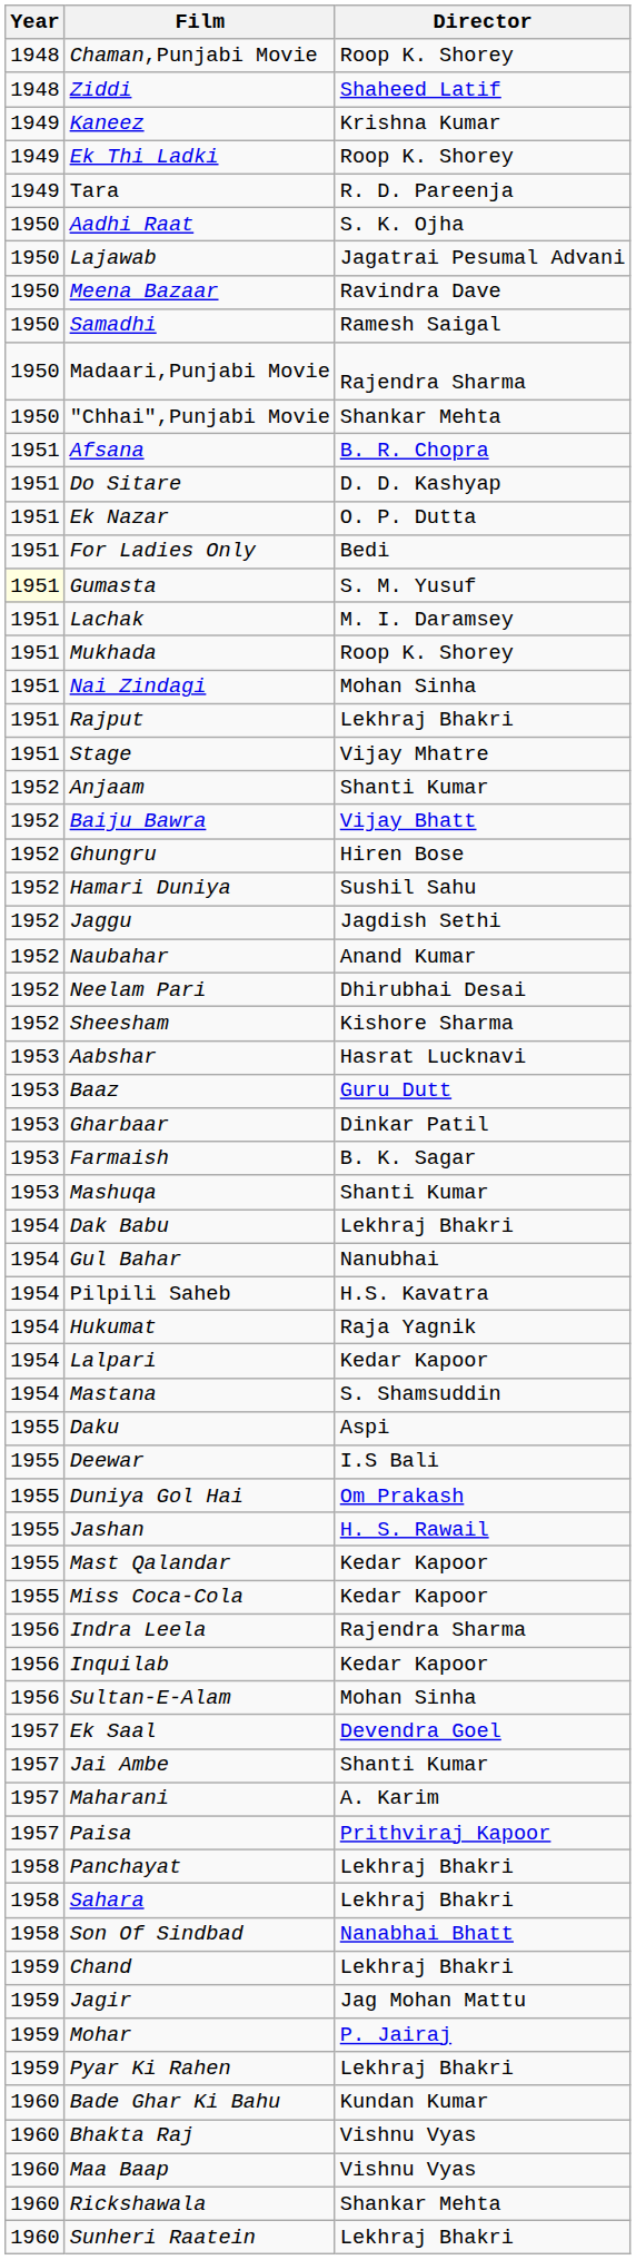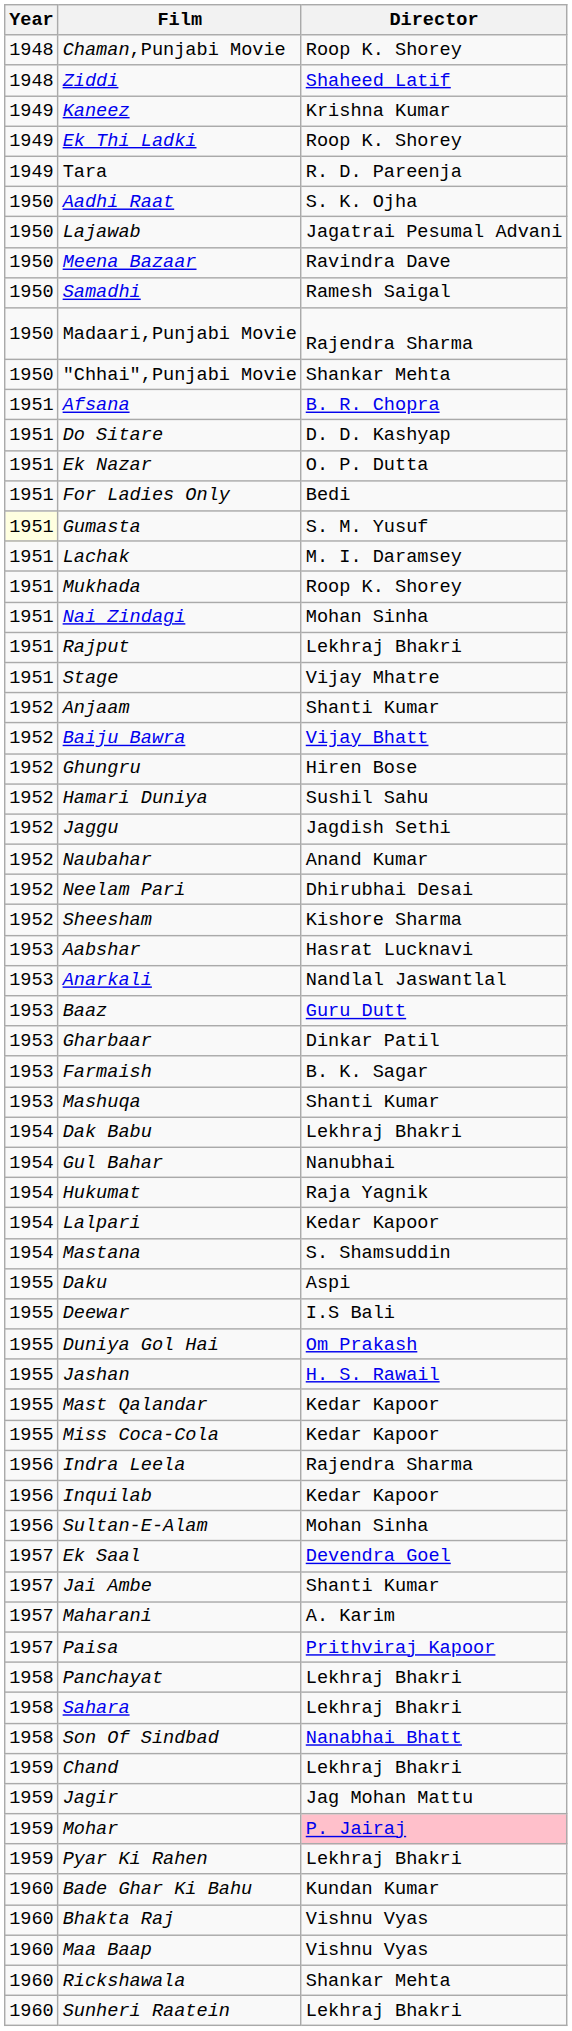 <table class="wikitable">
 <tr>
 <th>Year</th>
 <th>Film</th>
 <th>Director</th>
 </tr>
 <tr>
 <td>1948</td>
 <td><em>Chaman</em>,Punjabi Movie</td>
 <td>Roop K. Shorey</td>
 </tr>
 <tr>
 <td>1948</td>
 <td><em><a href='#'>Ziddi</a></em></td>
 <td><a href='#'>Shaheed Latif</a></td>
 </tr>
 <tr>
 <td>1949</td>
 <td><em><a href='#'>Kaneez</a></em></td>
 <td>Krishna Kumar</td>
 </tr>
 <tr>
 <td>1949</td>
 <td><em><a href='#'>Ek Thi Ladki</a></em></td>
 <td>Roop K. Shorey</td>
 </tr>
 <tr>
 <td>1949</td>
 <td>Tara</td>
 <td>R. D. Pareenja</td>
 </tr>
 <tr>
 <td>1950</td>
 <td><em><a href='#'>Aadhi Raat</a></em></td>
 <td>S. K. Ojha</td>
 </tr>
 <tr>
 <td>1950</td>
 <td><em>Lajawab</em></td>
 <td>Jagatrai Pesumal Advani</td>
 </tr>
 <tr>
 <td>1950</td>
 <td><em><a href='#'>Meena Bazaar</a></em></td>
 <td>Ravindra Dave</td>
 </tr>
 <tr>
 <td>1950</td>
 <td><em><a href='#'>Samadhi</a></em></td>
 <td>Ramesh Saigal</td>
 </tr>
 <tr>
 <td>1950</td>
 <td>Madaari,Punjabi Movie</td>
 <td><br>Rajendra Sharma</td>
 </tr>
 <tr>
 <td>1950</td>
 <td>"Chhai",Punjabi Movie</td>
 <td>Shankar Mehta</td>
 </tr>
 <tr>
 <td>1951</td>
 <td><em><a href='#'>Afsana</a></em></td>
 <td><a href='#'>B. R. Chopra</a></td>
 </tr>
 <tr>
 <td>1951</td>
 <td><em>Do Sitare</em></td>
 <td>D. D. Kashyap</td>
 </tr>
 <tr>
 <td>1951</td>
 <td><em>Ek Nazar</em></td>
 <td>O. P. Dutta</td>
 </tr>
 <tr>
 <td>1951</td>
 <td><em>For Ladies Only</em></td>
 <td>Bedi</td>
 </tr>
 <tr>
 <td style="background: lightyellow;">1951</td>
 <td><em>Gumasta</em></td>
 <td>S. M. Yusuf</td>
 </tr>
 <tr>
 <td>1951</td>
 <td><em>Lachak</em></td>
 <td>M. I. Daramsey</td>
 </tr>
 <tr>
 <td>1951</td>
 <td><em>Mukhada</em></td>
 <td>Roop K. Shorey</td>
 </tr>
 <tr>
 <td>1951</td>
 <td><em><a href='#'>Nai Zindagi</a></em></td>
 <td>Mohan Sinha</td>
 </tr>
 <tr>
 <td>1951</td>
 <td><em>Rajput</em></td>
 <td>Lekhraj Bhakri</td>
 </tr>
 <tr>
 <td>1951</td>
 <td><em>Stage</em></td>
 <td>Vijay Mhatre</td>
 </tr>
 <tr>
 <td>1952</td>
 <td><em>Anjaam</em></td>
 <td>Shanti Kumar</td>
 </tr>
 <tr>
 <td>1952</td>
 <td><em><a href='#'>Baiju Bawra</a></em></td>
 <td><a href='#'>Vijay Bhatt</a></td>
 </tr>
 <tr>
 <td>1952</td>
 <td><em>Ghungru</em></td>
 <td>Hiren Bose</td>
 </tr>
 <tr>
 <td>1952</td>
 <td><em>Hamari Duniya</em></td>
 <td>Sushil Sahu</td>
 </tr>
 <tr>
 <td>1952</td>
 <td><em>Jaggu</em></td>
 <td>Jagdish Sethi</td>
 </tr>
 <tr>
 <td>1952</td>
 <td><em>Naubahar</em></td>
 <td>Anand Kumar</td>
 </tr>
 <tr>
 <td>1952</td>
 <td><em>Neelam Pari</em></td>
 <td>Dhirubhai Desai</td>
 </tr>
 <tr>
 <td>1952</td>
 <td><em>Sheesham</em></td>
 <td>Kishore Sharma</td>
 </tr>
 <tr>
 <td>1953</td>
 <td><em>Aabshar</em></td>
 <td>Hasrat Lucknavi</td>
 </tr>
 <tr>
 <td>1953</td>
+<td><em><a href='#'>Anarkali</a></em></td>
+<td>Nandlal Jaswantlal</td>
+</tr>
+<tr>
+<td>1953</td>
 <td><em>Baaz</em></td>
 <td><a href='#'>Guru Dutt</a></td>
 </tr>
 <tr>
 <td>1953</td>
 <td><em>Gharbaar</em></td>
 <td>Dinkar Patil</td>
 </tr>
 <tr>
 <td>1953</td>
 <td><em>Farmaish</em></td>
 <td>B. K. Sagar</td>
 </tr>
 <tr>
 <td>1953</td>
 <td><em>Mashuqa</em></td>
 <td>Shanti Kumar</td>
 </tr>
 <tr>
 <td>1954</td>
 <td><em>Dak Babu</em></td>
 <td>Lekhraj Bhakri</td>
 </tr>
 <tr>
 <td>1954</td>
 <td><em>Gul Bahar</em></td>
 <td>Nanubhai</td>
-</tr>
-<tr>
-<td>1954</td>
-<td>Pilpili Saheb</td>
-<td>H.S. Kavatra</td>
 </tr>
 <tr>
 <td>1954</td>
 <td><em>Hukumat</em></td>
 <td>Raja Yagnik</td>
 </tr>
 <tr>
 <td>1954</td>
 <td><em>Lalpari</em></td>
 <td>Kedar Kapoor</td>
 </tr>
 <tr>
 <td>1954</td>
 <td><em>Mastana</em></td>
 <td>S. Shamsuddin</td>
 </tr>
 <tr>
 <td>1955</td>
 <td><em>Daku</em></td>
 <td>Aspi</td>
 </tr>
 <tr>
 <td>1955</td>
 <td><em>Deewar</em></td>
 <td>I.S Bali</td>
 </tr>
 <tr>
 <td>1955</td>
 <td><em>Duniya Gol Hai</em></td>
 <td><a href='#'>Om Prakash</a></td>
 </tr>
 <tr>
 <td>1955</td>
 <td><em>Jashan</em></td>
 <td><a href='#'>H. S. Rawail</a></td>
 </tr>
 <tr>
 <td>1955</td>
 <td><em>Mast Qalandar</em></td>
 <td>Kedar Kapoor</td>
 </tr>
 <tr>
 <td>1955</td>
 <td><em>Miss Coca-Cola</em></td>
 <td>Kedar Kapoor</td>
 </tr>
 <tr>
 <td>1956</td>
 <td><em>Indra Leela</em></td>
 <td>Rajendra Sharma</td>
 </tr>
 <tr>
 <td>1956</td>
 <td><em>Inquilab</em></td>
 <td>Kedar Kapoor</td>
 </tr>
 <tr>
 <td>1956</td>
 <td><em>Sultan-E-Alam</em></td>
 <td>Mohan Sinha</td>
 </tr>
 <tr>
 <td>1957</td>
 <td><em>Ek Saal</em></td>
 <td><a href='#'>Devendra Goel</a></td>
 </tr>
 <tr>
 <td>1957</td>
 <td><em>Jai Ambe</em></td>
 <td>Shanti Kumar</td>
 </tr>
 <tr>
 <td>1957</td>
 <td><em>Maharani</em></td>
 <td>A. Karim</td>
 </tr>
 <tr>
 <td>1957</td>
 <td><em>Paisa</em></td>
 <td><a href='#'>Prithviraj Kapoor</a></td>
 </tr>
 <tr>
 <td>1958</td>
 <td><em>Panchayat</em></td>
 <td>Lekhraj Bhakri</td>
 </tr>
 <tr>
 <td>1958</td>
 <td><em><a href='#'>Sahara</a></em></td>
 <td>Lekhraj Bhakri</td>
 </tr>
 <tr>
 <td>1958</td>
 <td><em>Son Of Sindbad</em></td>
 <td><a href='#'>Nanabhai Bhatt</a></td>
 </tr>
 <tr>
 <td>1959</td>
 <td><em>Chand</em></td>
 <td>Lekhraj Bhakri</td>
 </tr>
 <tr>
 <td>1959</td>
 <td><em>Jagir</em></td>
 <td>Jag Mohan Mattu</td>
 </tr>
 <tr>
 <td>1959</td>
 <td><em>Mohar</em></td>
-<td><a href='#'>P. Jairaj</a></td>
+<td style="background: pink;"><a href='#'>P. Jairaj</a></td>
 </tr>
 <tr>
 <td>1959</td>
 <td><em>Pyar Ki Rahen</em></td>
 <td>Lekhraj Bhakri</td>
 </tr>
 <tr>
 <td>1960</td>
 <td><em>Bade Ghar Ki Bahu</em></td>
 <td>Kundan Kumar</td>
 </tr>
 <tr>
 <td>1960</td>
 <td><em>Bhakta Raj</em></td>
 <td>Vishnu Vyas</td>
 </tr>
 <tr>
 <td>1960</td>
 <td><em>Maa Baap</em></td>
 <td>Vishnu Vyas</td>
 </tr>
 <tr>
 <td>1960</td>
 <td><em>Rickshawala</em></td>
 <td>Shankar Mehta</td>
 </tr>
 <tr>
 <td>1960</td>
 <td><em>Sunheri Raatein</em></td>
 <td>Lekhraj Bhakri</td>
 </tr>
 </table>
